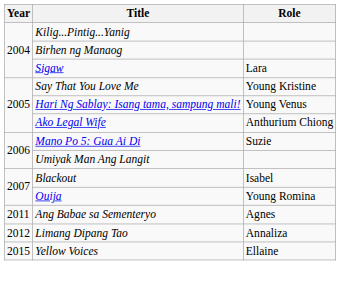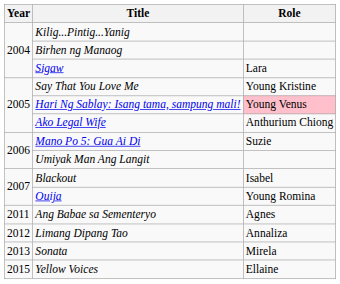 <table class="wikitable sortable">
 <tr>
 <th>Year</th>
 <th>Title</th>
 <th>Role</th>
 </tr>
 <tr>
 <td rowspan="3">2004</td>
 <td><em>Kilig...Pintig...Yanig</em></td>
 <td></td>
 </tr>
 <tr>
 <td><em>Birhen ng Manaog</em></td>
 <td></td>
 </tr>
 <tr>
 <td><em><a href='#'>Sigaw</a></em></td>
 <td>Lara</td>
 </tr>
 <tr>
 <td rowspan="3">2005</td>
 <td><em>Say That You Love Me</em></td>
 <td>Young Kristine</td>
 </tr>
 <tr>
 <td><em><a href='#'>Hari Ng Sablay: Isang tama, sampung mali!</a></em></td>
-<td>Young Venus</td>
+<td style="background: pink;">Young Venus</td>
 </tr>
 <tr>
 <td><em><a href='#'>Ako Legal Wife</a></em></td>
 <td>Anthurium Chiong</td>
 </tr>
 <tr>
 <td rowspan="2">2006</td>
 <td><em><a href='#'>Mano Po 5: Gua Ai Di</a></em></td>
 <td>Suzie</td>
 </tr>
 <tr>
 <td><em>Umiyak Man Ang Langit</em></td>
 <td></td>
 </tr>
 <tr>
 <td rowspan="2">2007</td>
 <td><em>Blackout</em></td>
 <td>Isabel</td>
 </tr>
 <tr>
 <td><em><a href='#'>Ouija</a></em></td>
 <td>Young Romina</td>
 </tr>
 <tr>
 <td>2011</td>
 <td><em>Ang Babae sa Sementeryo</em></td>
 <td>Agnes</td>
 </tr>
 <tr>
 <td>2012</td>
 <td><em>Limang Dipang Tao</em></td>
 <td>Annaliza</td>
 </tr>
 <tr>
+<td>2013</td>
+<td><em>Sonata</em></td>
+<td>Mirela</td>
+</tr>
+<tr>
 <td>2015</td>
 <td><em>Yellow Voices</em></td>
 <td>Ellaine</td>
 </tr>
 </table>
